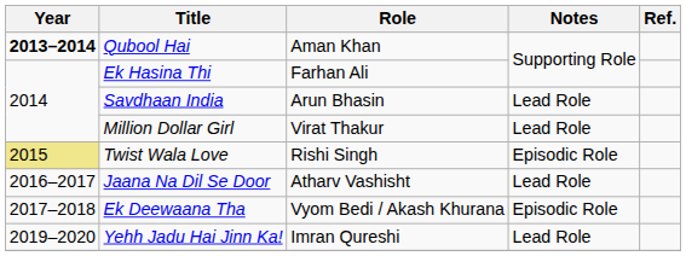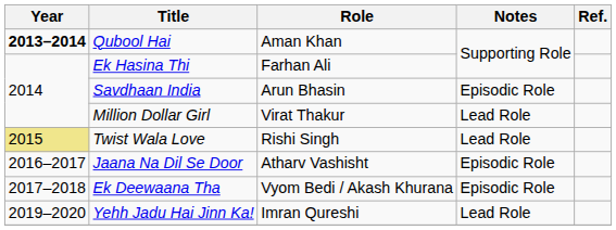 <table class="wikitable sortable">
 <tr>
 <th>Year</th>
 <th>Title</th>
 <th>Role</th>
 <th>Notes</th>
 <th>Ref.</th>
 </tr>
 <tr>
 <td><strong>2013–2014</strong></td>
 <td><em><a href='#'>Qubool Hai</a></em></td>
 <td>Aman Khan</td>
 <td rowspan = "2">Supporting Role</td>
 <td></td>
 </tr>
 <tr>
 <td rowspan="3">2014</td>
 <td><em><a href='#'>Ek Hasina Thi</a></em></td>
 <td>Farhan Ali</td>
 <td></td>
 </tr>
 <tr>
 <td><em><a href='#'>Savdhaan India</a></em></td>
 <td>Arun Bhasin</td>
-<td>Lead Role</td>
+<td>Episodic Role</td>
 <td></td>
 </tr>
 <tr>
 <td><em>Million Dollar Girl</em></td>
 <td>Virat Thakur</td>
 <td>Lead Role</td>
 <td></td>
 </tr>
 <tr>
 <td style="background: khaki;">2015</td>
 <td><em>Twist Wala Love</em></td>
 <td>Rishi Singh</td>
-<td>Episodic Role</td>
+<td>Lead Role</td>
 <td></td>
 </tr>
 <tr>
 <td>2016–2017</td>
 <td><em><a href='#'>Jaana Na Dil Se Door</a></em></td>
 <td>Atharv Vashisht</td>
-<td>Lead Role</td>
+<td>Episodic Role</td>
 <td></td>
 </tr>
 <tr>
 <td>2017–2018</td>
 <td><em><a href='#'>Ek Deewaana Tha</a></em></td>
 <td>Vyom Bedi / Akash Khurana</td>
 <td>Episodic Role</td>
 <td></td>
 </tr>
 <tr>
 <td>2019–2020</td>
 <td><em><a href='#'>Yehh Jadu Hai Jinn Ka!</a></em></td>
 <td>Imran Qureshi</td>
 <td>Lead Role</td>
 <td></td>
 </tr>
 <tr>
 </tr>
 </table>
